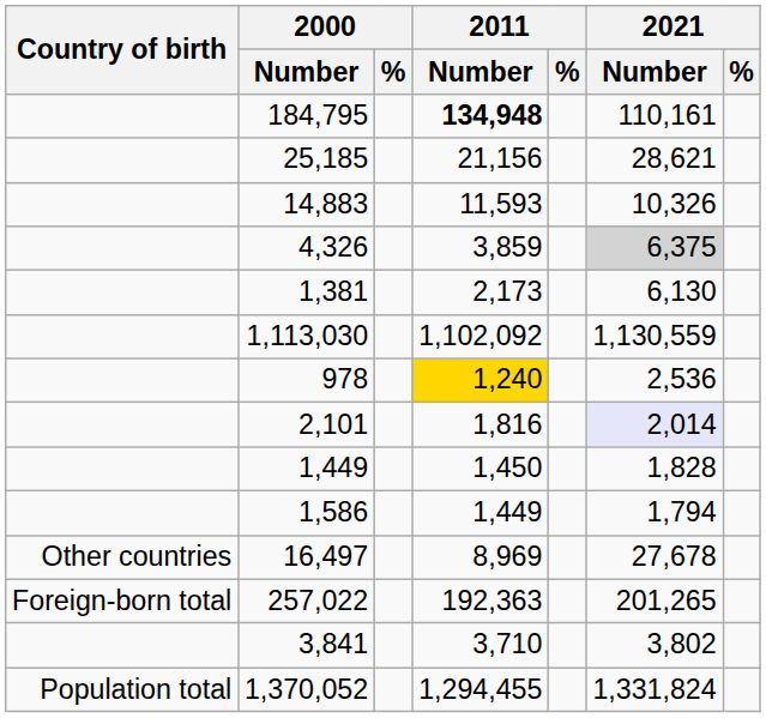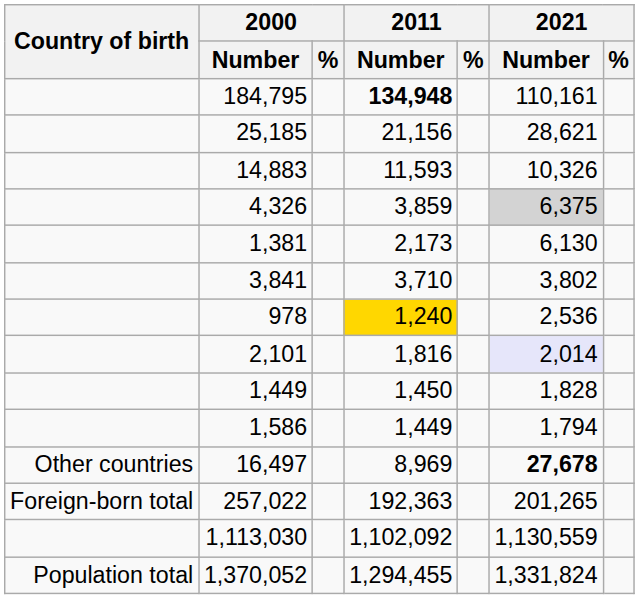 <table class="wikitable sortable" border="1" style="text-align:right">
 <tr>
 <th rowspan="2">Country of birth</th>
 <th colspan="2">2000</th>
 <th colspan="2">2011</th>
 <th colspan="2">2021</th>
 </tr>
 <tr>
 <th>Number</th>
 <th>%</th>
 <th>Number</th>
 <th>%</th>
 <th>Number</th>
 <th>%</th>
 </tr>
 <tr>
 <td></td>
 <td>184,795</td>
 <td></td>
 <td><strong>134,948</strong></td>
 <td></td>
 <td>110,161</td>
 <td></td>
 </tr>
 <tr>
 <td></td>
 <td>25,185</td>
 <td></td>
 <td>21,156</td>
 <td></td>
 <td>28,621</td>
 <td></td>
 </tr>
 <tr>
 <td></td>
 <td>14,883</td>
 <td></td>
 <td>11,593</td>
 <td></td>
 <td>10,326</td>
 <td></td>
 </tr>
 <tr>
 <td></td>
 <td>4,326</td>
 <td></td>
 <td>3,859</td>
 <td></td>
 <td style="background: lightgrey;">6,375</td>
 <td></td>
 </tr>
 <tr>
 <td></td>
 <td>1,381</td>
 <td></td>
 <td>2,173</td>
 <td></td>
 <td>6,130</td>
 <td></td>
 </tr>
 <tr>
 <td></td>
-<td>1,113,030</td>
+<td>3,841</td>
 <td></td>
-<td>1,102,092</td>
+<td>3,710</td>
 <td></td>
-<td>1,130,559</td>
+<td>3,802</td>
 <td></td>
 </tr>
 <tr>
 <td></td>
 <td>978</td>
 <td></td>
 <td style="background: gold;">1,240</td>
 <td></td>
 <td>2,536</td>
 <td></td>
 </tr>
 <tr>
 <td></td>
 <td>2,101</td>
 <td></td>
 <td>1,816</td>
 <td></td>
 <td style="background: lavender;">2,014</td>
 <td></td>
 </tr>
 <tr>
 <td></td>
 <td>1,449</td>
 <td></td>
 <td>1,450</td>
 <td></td>
 <td>1,828</td>
 <td></td>
 </tr>
 <tr>
 <td></td>
 <td>1,586</td>
 <td></td>
 <td>1,449</td>
 <td></td>
 <td>1,794</td>
 <td></td>
 </tr>
 <tr>
 <td>Other countries</td>
 <td>16,497</td>
 <td></td>
 <td>8,969</td>
 <td></td>
-<td>27,678</td>
+<td><strong>27,678</strong></td>
 <td></td>
 </tr>
 <tr>
 <td>Foreign-born total</td>
 <td>257,022</td>
 <td></td>
 <td>192,363</td>
 <td></td>
 <td>201,265</td>
 <td></td>
 </tr>
 <tr>
 <td></td>
-<td>3,841</td>
+<td>1,113,030</td>
 <td></td>
-<td>3,710</td>
+<td>1,102,092</td>
 <td></td>
-<td>3,802</td>
+<td>1,130,559</td>
 <td></td>
 </tr>
 <tr>
 <td>Population total</td>
 <td>1,370,052</td>
 <td></td>
 <td>1,294,455</td>
 <td></td>
 <td>1,331,824</td>
 <td></td>
 </tr>
 </table>
